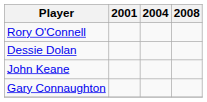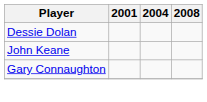 <table class="wikitable sortable">
 <tr>
 <th>Player</th>
 <th>2001</th>
 <th>2004</th>
 <th>2008</th>
-</tr>
-<tr>
-<td><a href='#'>Rory O'Connell</a></td>
-<td></td>
-<td></td>
-<td></td>
 </tr>
 <tr>
 <td><a href='#'>Dessie Dolan</a></td>
 <td></td>
 <td></td>
 <td></td>
 </tr>
 <tr>
 <td><a href='#'>John Keane</a></td>
 <td></td>
 <td></td>
 <td></td>
 </tr>
 <tr>
 <td><a href='#'>Gary Connaughton</a></td>
 <td></td>
 <td></td>
 <td></td>
 </tr>
 <tr>
 </tr>
 </table>
